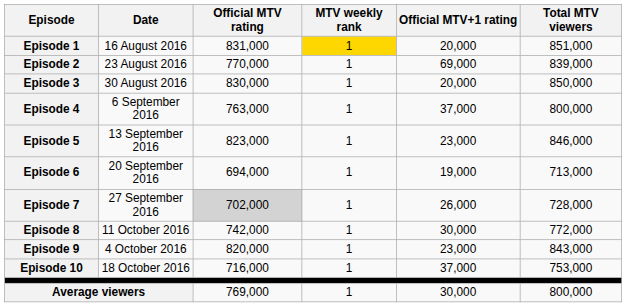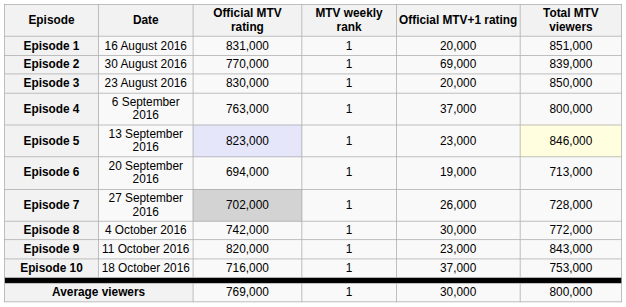 <table class="wikitable sortable" style="text-align:center">
 <tr>
 <th scope="col" style="width:120px;">Episode</th>
 <th scope="col" style="width:120px;">Date</th>
 <th scope="col" style="width:140px;">Official MTV rating</th>
 <th scope="col" style="width:120px;">MTV weekly rank</th>
 <th scope="col" style="width:160px;">Official MTV+1 rating</th>
 <th scope="col" style="width:130px;">Total MTV viewers</th>
 </tr>
 <tr>
 <th scope="row">Episode 1</th>
 <td>16 August 2016</td>
 <td>831,000</td>
-<td style="background: gold;">1</td>
+<td>1</td>
 <td>20,000</td>
 <td>851,000</td>
 </tr>
 <tr>
 <th scope="row">Episode 2</th>
-<td>23 August 2016</td>
+<td>30 August 2016</td>
 <td>770,000</td>
 <td>1</td>
 <td>69,000</td>
 <td>839,000</td>
 </tr>
 <tr>
 <th scope="row">Episode 3</th>
-<td>30 August 2016</td>
+<td>23 August 2016</td>
 <td>830,000</td>
 <td>1</td>
 <td>20,000</td>
 <td>850,000</td>
 </tr>
 <tr>
 <th scope="row">Episode 4</th>
 <td>6 September 2016</td>
 <td>763,000</td>
 <td>1</td>
 <td>37,000</td>
 <td>800,000</td>
 </tr>
 <tr>
 <th scope="row">Episode 5</th>
 <td>13 September 2016</td>
-<td>823,000</td>
+<td style="background: lavender;">823,000</td>
 <td>1</td>
 <td>23,000</td>
-<td>846,000</td>
+<td style="background: lightyellow;">846,000</td>
 </tr>
 <tr>
 <th scope="row">Episode 6</th>
 <td>20 September 2016</td>
 <td>694,000</td>
 <td>1</td>
 <td>19,000</td>
 <td>713,000</td>
 </tr>
 <tr>
 <th scope="row">Episode 7</th>
 <td>27 September 2016</td>
 <td style="background: lightgrey;">702,000</td>
 <td>1</td>
 <td>26,000</td>
 <td>728,000</td>
 </tr>
 <tr>
 <th scope="row">Episode 8</th>
-<td>11 October 2016</td>
+<td>4 October 2016</td>
 <td>742,000</td>
 <td>1</td>
 <td>30,000</td>
 <td>772,000</td>
 </tr>
 <tr>
 <th scope="row">Episode 9</th>
-<td>4 October 2016</td>
+<td>11 October 2016</td>
 <td>820,000</td>
 <td>1</td>
 <td>23,000</td>
 <td>843,000</td>
 </tr>
 <tr>
 <th scope="row">Episode 10</th>
 <td>18 October 2016</td>
 <td>716,000</td>
 <td>1</td>
 <td>37,000</td>
 <td>753,000</td>
 </tr>
 <tr>
 <th style="background:#000;" colspan="6"></th>
 </tr>
 <tr>
 <th colspan="2"><strong>Average viewers</strong></th>
 <td>769,000</td>
 <td>1</td>
 <td>30,000</td>
 <td>800,000</td>
 </tr>
 </table>
